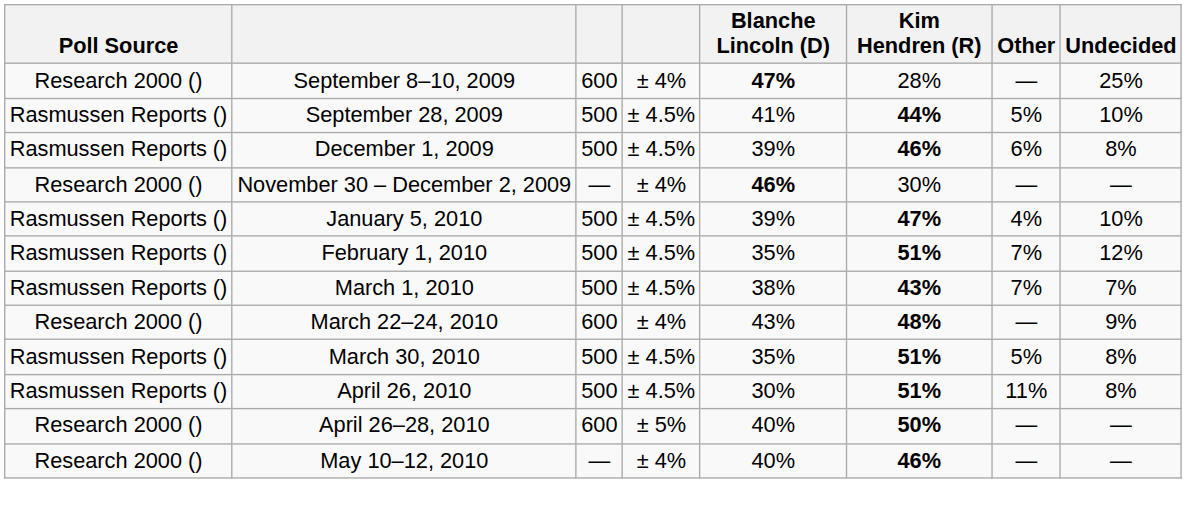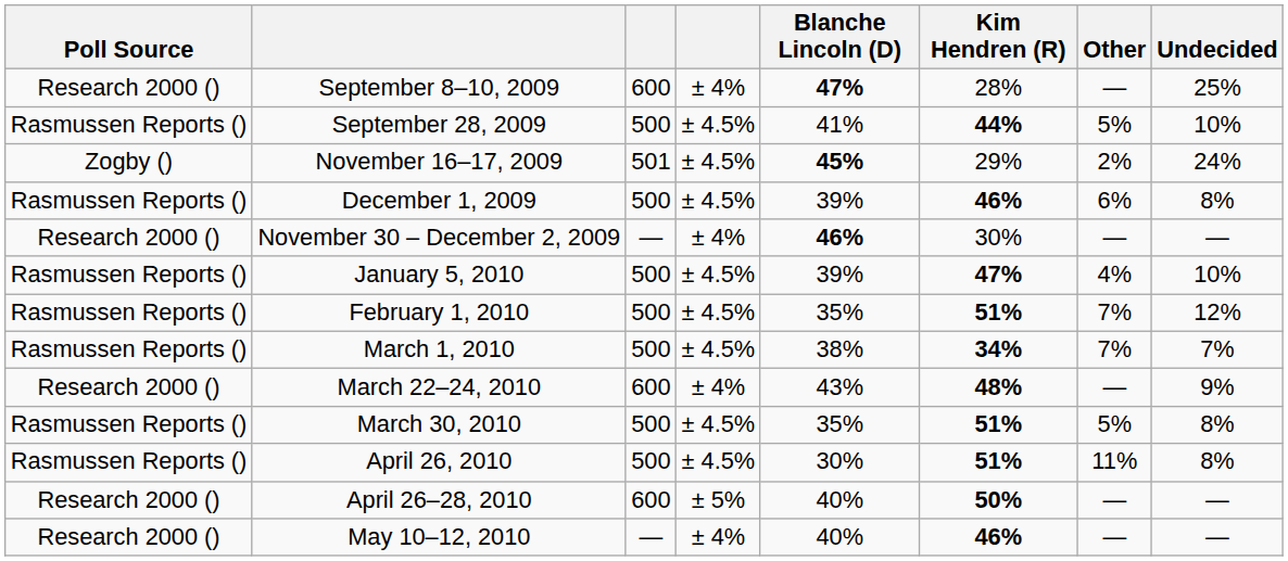 <table class="wikitable" style="text-align:center">
 <tr valign=bottom>
 <th>Poll Source</th>
 <th></th>
 <th></th>
 <th></th>
 <th style="width:100px;">Blanche<br>Lincoln (D)</th>
 <th style="width:100px;">Kim<br>Hendren (R)</th>
 <th>Other</th>
 <th>Undecided</th>
 </tr>
 <tr>
 <td>Research 2000 ()</td>
 <td>September 8–10, 2009</td>
 <td>600</td>
 <td>± 4%</td>
 <td><strong>47%</strong></td>
 <td>28%</td>
 <td>—</td>
 <td>25%</td>
 </tr>
 <tr>
 <td>Rasmussen Reports ()</td>
 <td>September 28, 2009</td>
 <td>500</td>
 <td>± 4.5%</td>
 <td>41%</td>
 <td><strong>44%</strong></td>
 <td>5%</td>
 <td>10%</td>
+</tr>
+<tr>
+<td>Zogby ()</td>
+<td>November 16–17, 2009</td>
+<td>501</td>
+<td>± 4.5%</td>
+<td><strong>45%</strong></td>
+<td>29%</td>
+<td>2%</td>
+<td>24%</td>
 </tr>
 <tr>
 <td>Rasmussen Reports ()</td>
 <td>December 1, 2009</td>
 <td>500</td>
 <td>± 4.5%</td>
 <td>39%</td>
 <td><strong>46%</strong></td>
 <td>6%</td>
 <td>8%</td>
 </tr>
 <tr>
 <td>Research 2000 ()</td>
 <td>November 30 – December 2, 2009</td>
 <td>—</td>
 <td>± 4%</td>
 <td><strong>46%</strong></td>
 <td>30%</td>
 <td>—</td>
 <td>—</td>
 </tr>
 <tr>
 <td>Rasmussen Reports ()</td>
 <td>January 5, 2010</td>
 <td>500</td>
 <td>± 4.5%</td>
 <td>39%</td>
 <td><strong>47%</strong></td>
 <td>4%</td>
 <td>10%</td>
 </tr>
 <tr>
 <td>Rasmussen Reports ()</td>
 <td>February 1, 2010</td>
 <td>500</td>
 <td>± 4.5%</td>
 <td>35%</td>
 <td><strong>51%</strong></td>
 <td>7%</td>
 <td>12%</td>
 </tr>
 <tr>
 <td>Rasmussen Reports ()</td>
 <td>March 1, 2010</td>
 <td>500</td>
 <td>± 4.5%</td>
 <td>38%</td>
-<td><strong>43%</strong></td>
+<td><strong>34%</strong></td>
 <td>7%</td>
 <td>7%</td>
 </tr>
 <tr>
 <td>Research 2000 ()</td>
 <td>March 22–24, 2010</td>
 <td>600</td>
 <td>± 4%</td>
 <td>43%</td>
 <td><strong>48%</strong></td>
 <td>—</td>
 <td>9%</td>
 </tr>
 <tr>
 <td>Rasmussen Reports ()</td>
 <td>March 30, 2010</td>
 <td>500</td>
 <td>± 4.5%</td>
 <td>35%</td>
 <td><strong>51%</strong></td>
 <td>5%</td>
 <td>8%</td>
 </tr>
 <tr>
 <td>Rasmussen Reports ()</td>
 <td>April 26, 2010</td>
 <td>500</td>
 <td>± 4.5%</td>
 <td>30%</td>
 <td><strong>51%</strong></td>
 <td>11%</td>
 <td>8%</td>
 </tr>
 <tr>
 <td>Research 2000 ()</td>
 <td>April 26–28, 2010</td>
 <td>600</td>
 <td>± 5%</td>
 <td>40%</td>
 <td><strong>50%</strong></td>
 <td>—</td>
 <td>—</td>
 </tr>
 <tr>
 <td>Research 2000 ()</td>
 <td>May 10–12, 2010</td>
 <td>—</td>
 <td>± 4%</td>
 <td>40%</td>
 <td><strong>46%</strong></td>
 <td>—</td>
 <td>—</td>
 </tr>
 </table>
